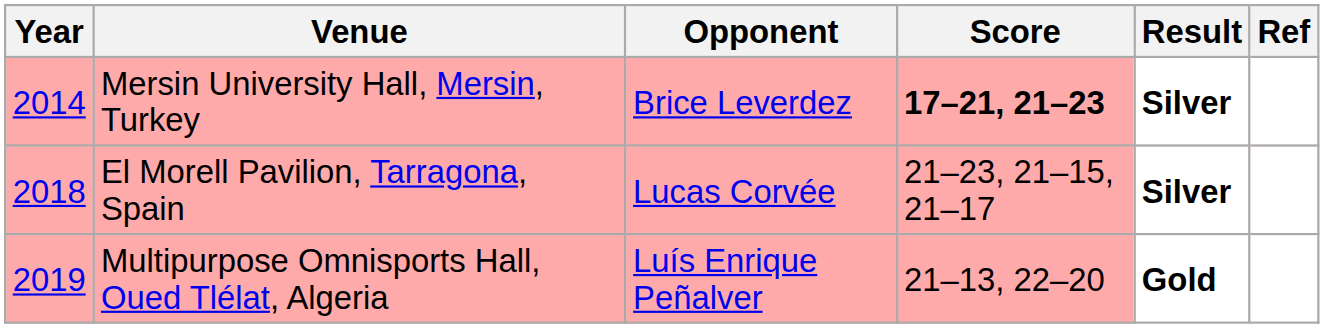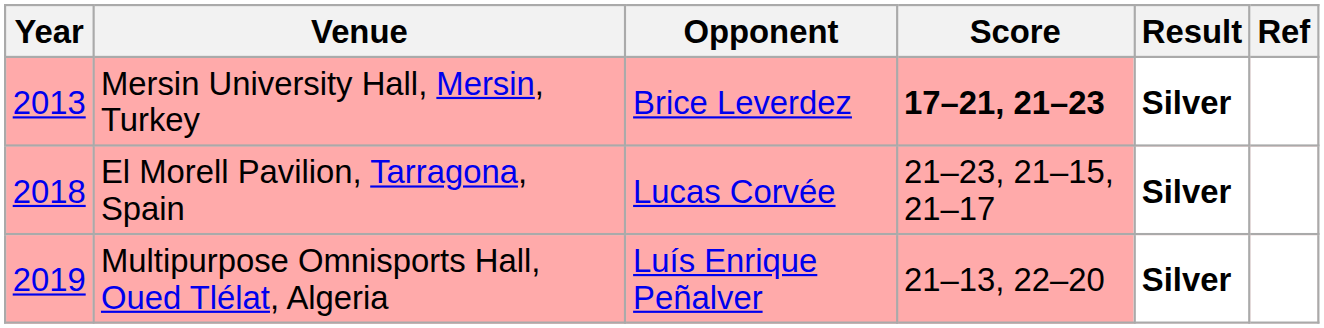 <table class="sortable wikitable" style="font-size: 95%;">
 <tr>
 <th>Year</th>
 <th>Venue</th>
 <th>Opponent</th>
 <th>Score</th>
 <th>Result</th>
 <th>Ref</th>
 </tr>
 <tr style="background:#FFAAAA">
-<td align="center"><a href='#'>2014</a></td>
+<td align="center"><a href='#'>2013</a></td>
 <td align="left">Mersin University Hall, <a href='#'>Mersin</a>, Turkey</td>
 <td align="left"> <a href='#'>Brice Leverdez</a></td>
 <td align="left"><strong>17–21, 21–23</strong></td>
 <td style="text-align:left; background:white"> <strong>Silver</strong></td>
 <td style="text-align:center; background:white"></td>
 </tr>
 <tr style="background:#FFAAAA">
 <td align="center"><a href='#'>2018</a></td>
 <td align="left">El Morell Pavilion, <a href='#'>Tarragona</a>, Spain</td>
 <td align="left"> <a href='#'>Lucas Corvée</a></td>
 <td align="left">21–23, 21–15, 21–17</td>
 <td style="text-align:left; background:white"> <strong>Silver</strong></td>
 <td style="text-align:center; background:white"></td>
 </tr>
 <tr style="background:#FFAAAA">
 <td align="center"><a href='#'>2019</a></td>
 <td align="left">Multipurpose Omnisports Hall, <a href='#'>Oued Tlélat</a>, Algeria</td>
 <td align="left"> <a href='#'>Luís Enrique Peñalver</a></td>
 <td align="left">21–13, 22–20</td>
-<td style="text-align:left; background:white"> <strong>Gold</strong></td>
+<td style="text-align:left; background:white"> <strong>Silver</strong></td>
 <td style="text-align:center; background:white"></td>
 </tr>
 </table>
